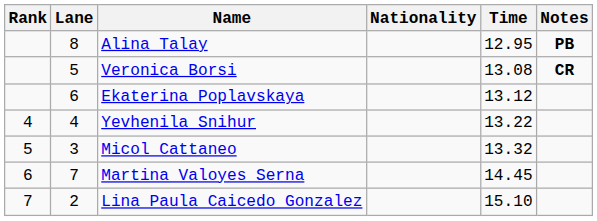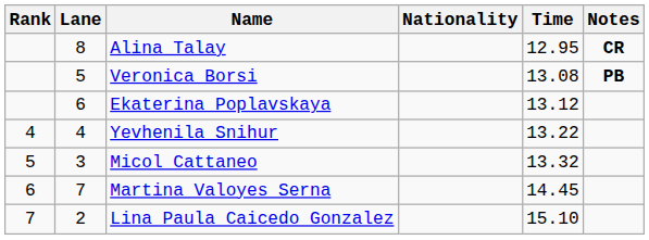 <table class="wikitable sortable" style="text-align:center">
 <tr>
 <th>Rank</th>
 <th>Lane</th>
 <th>Name</th>
 <th>Nationality</th>
 <th>Time</th>
 <th>Notes</th>
 </tr>
 <tr>
 <td></td>
 <td>8</td>
 <td align=left><a href='#'>Alina Talay</a></td>
 <td align=left></td>
 <td>12.95</td>
-<td><strong>PB</strong></td>
+<td><strong>CR</strong></td>
 </tr>
 <tr>
 <td></td>
 <td>5</td>
 <td align=left><a href='#'>Veronica Borsi</a></td>
 <td align=left></td>
 <td>13.08</td>
-<td><strong>CR</strong></td>
+<td><strong>PB</strong></td>
 </tr>
 <tr>
 <td></td>
 <td>6</td>
 <td align=left><a href='#'>Ekaterina Poplavskaya</a></td>
 <td align=left></td>
 <td>13.12</td>
 <td></td>
 </tr>
 <tr>
 <td>4</td>
 <td>4</td>
 <td align=left><a href='#'>Yevhenila Snihur</a></td>
 <td align=left></td>
 <td>13.22</td>
 <td></td>
 </tr>
 <tr>
 <td>5</td>
 <td>3</td>
 <td align=left><a href='#'>Micol Cattaneo</a></td>
 <td align=left></td>
 <td>13.32</td>
 <td></td>
 </tr>
 <tr>
 <td>6</td>
 <td>7</td>
 <td align=left><a href='#'>Martina Valoyes Serna</a></td>
 <td align=left></td>
 <td>14.45</td>
 <td></td>
 </tr>
 <tr>
 <td>7</td>
 <td>2</td>
 <td align=left><a href='#'>Lina Paula Caicedo Gonzalez</a></td>
 <td align=left></td>
 <td>15.10</td>
 <td></td>
 </tr>
 </table>
